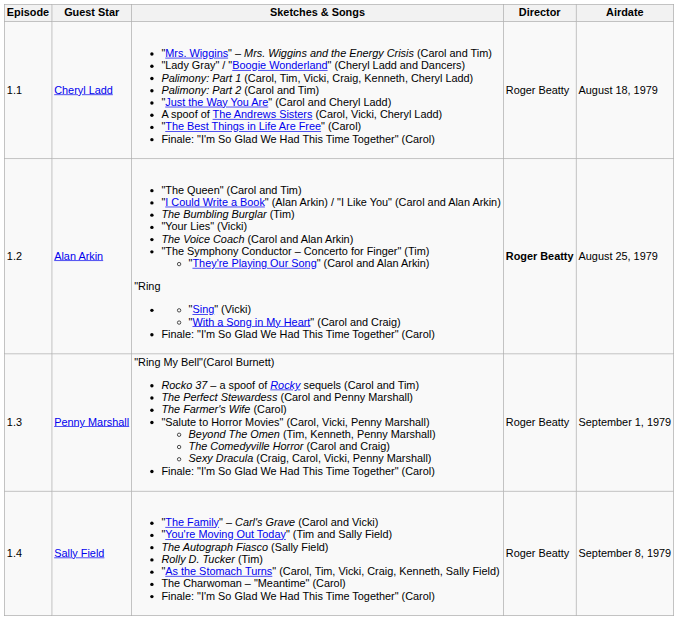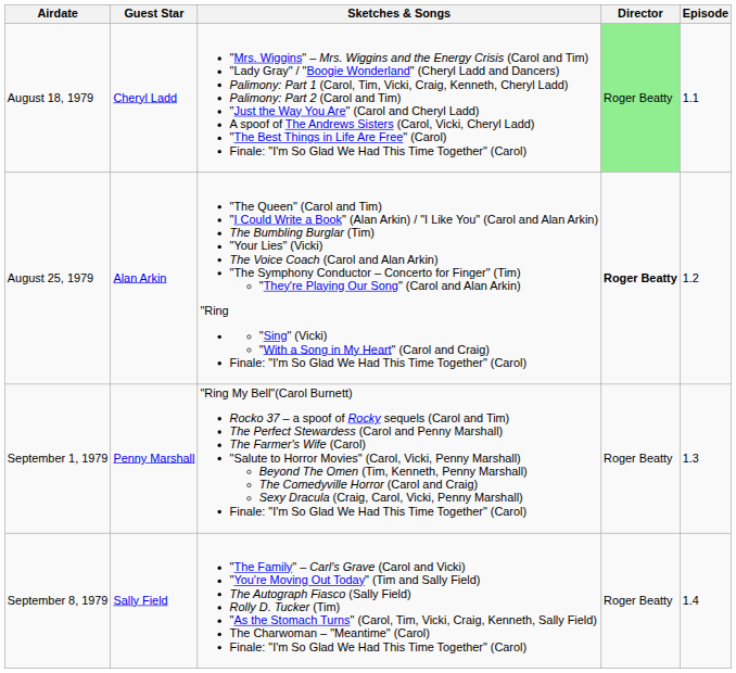 <table class="wikitable">
 <tr valign="top">
-<th>Episode</th>
+<th>Airdate</th>
 <th>Guest Star</th>
 <th>Sketches & Songs</th>
 <th>Director</th>
-<th>Airdate</th>
+<th>Episode</th>
 </tr>
 <tr>
-<td>1.1</td>
+<td>August 18, 1979 </td>
 <td><a href='#'>Cheryl Ladd</a></td>
 <td><br><ul><li>"<a href='#'>Mrs. Wiggins</a>" – <em>Mrs. Wiggins and the Energy Crisis</em> (Carol and Tim)</li><li>"Lady Gray" / "<a href='#'>Boogie Wonderland</a>" (Cheryl Ladd and Dancers)</li><li><em>Palimony: Part 1</em> (Carol, Tim, Vicki, Craig, Kenneth, Cheryl Ladd)</li><li><em>Palimony: Part 2</em> (Carol and Tim)</li><li>"<a href='#'>Just the Way You Are</a>" (Carol and Cheryl Ladd)</li><li>A spoof of <a href='#'>The Andrews Sisters</a> (Carol, Vicki, Cheryl Ladd)</li><li>"<a href='#'>The Best Things in Life Are Free</a>" (Carol)</li><li>Finale: "I'm So Glad We Had This Time Together" (Carol)</li></ul></td>
-<td>Roger Beatty</td>
-<td>August 18, 1979 </td>
+<td style="background: lightgreen;">Roger Beatty</td>
+<td>1.1</td>
 </tr>
 <tr>
-<td>1.2</td>
+<td>August 25, 1979 </td>
 <td><a href='#'>Alan Arkin</a></td>
 <td><br><ul><li>"The Queen" (Carol and Tim)</li><li>"<a href='#'>I Could Write a Book</a>" (Alan Arkin) / "I Like You" (Carol and Alan Arkin)</li><li><em>The Bumbling Burglar</em> (Tim)</li><li>"Your Lies" (Vicki)</li><li><em>The Voice Coach</em> (Carol and Alan Arkin)</li><li>"The Symphony Conductor – Concerto for Finger" (Tim)<ul><li>"<a href='#'>They're Playing Our Song</a>" (Carol and Alan Arkin)</li></ul></li></ul>"Ring<ul><li><ul><li>"<a href='#'>Sing</a>" (Vicki)</li><li>"<a href='#'>With a Song in My Heart</a>" (Carol and Craig)</li></ul></li><li>Finale: "I'm So Glad We Had This Time Together" (Carol)</li></ul></td>
 <td><strong>Roger Beatty</strong></td>
-<td>August 25, 1979 </td>
+<td>1.2</td>
 </tr>
 <tr>
-<td>1.3</td>
+<td>September 1, 1979 </td>
 <td><a href='#'>Penny Marshall</a></td>
 <td>"Ring My Bell"(Carol Burnett)<br><ul><li><em>Rocko 37</em> – a spoof of <em><a href='#'>Rocky</a></em> sequels (Carol and Tim)</li><li><em>The Perfect Stewardess</em> (Carol and Penny Marshall)</li><li><em>The Farmer's Wife</em> (Carol)</li><li>"Salute to Horror Movies" (Carol, Vicki, Penny Marshall)<ul><li><em>Beyond The Omen</em> (Tim, Kenneth, Penny Marshall)</li><li><em>The Comedyville Horror</em> (Carol and Craig)</li><li><em>Sexy Dracula</em> (Craig, Carol, Vicki, Penny Marshall)</li></ul></li><li>Finale: "I'm So Glad We Had This Time Together" (Carol)</li></ul></td>
 <td>Roger Beatty</td>
-<td>September 1, 1979 </td>
+<td>1.3</td>
 </tr>
 <tr>
-<td>1.4</td>
+<td>September 8, 1979 </td>
 <td><a href='#'>Sally Field</a></td>
 <td><br><ul><li>"<a href='#'>The Family</a>" – <em>Carl's Grave</em> (Carol and Vicki)</li><li>"<a href='#'>You're Moving Out Today</a>" (Tim and Sally Field)</li><li><em>The Autograph Fiasco</em> (Sally Field)</li><li><em>Rolly D. Tucker</em> (Tim)</li><li>"<a href='#'>As the Stomach Turns</a>" (Carol, Tim, Vicki, Craig, Kenneth, Sally Field)</li><li>The Charwoman – "Meantime" (Carol)</li><li>Finale: "I'm So Glad We Had This Time Together" (Carol)</li></ul></td>
 <td>Roger Beatty</td>
-<td>September 8, 1979 </td>
+<td>1.4</td>
 </tr>
 </table>
